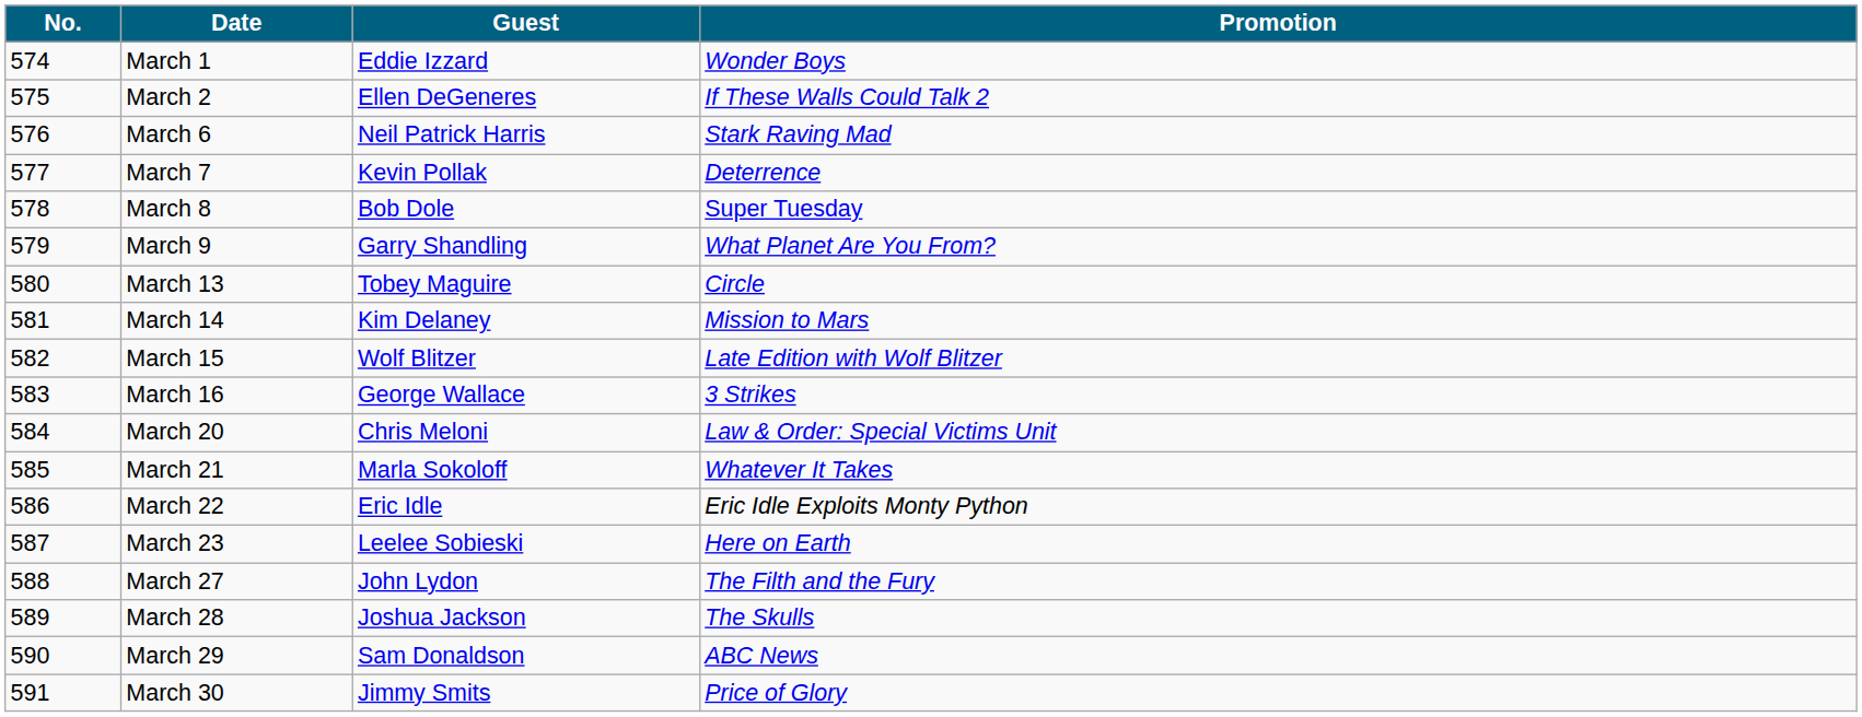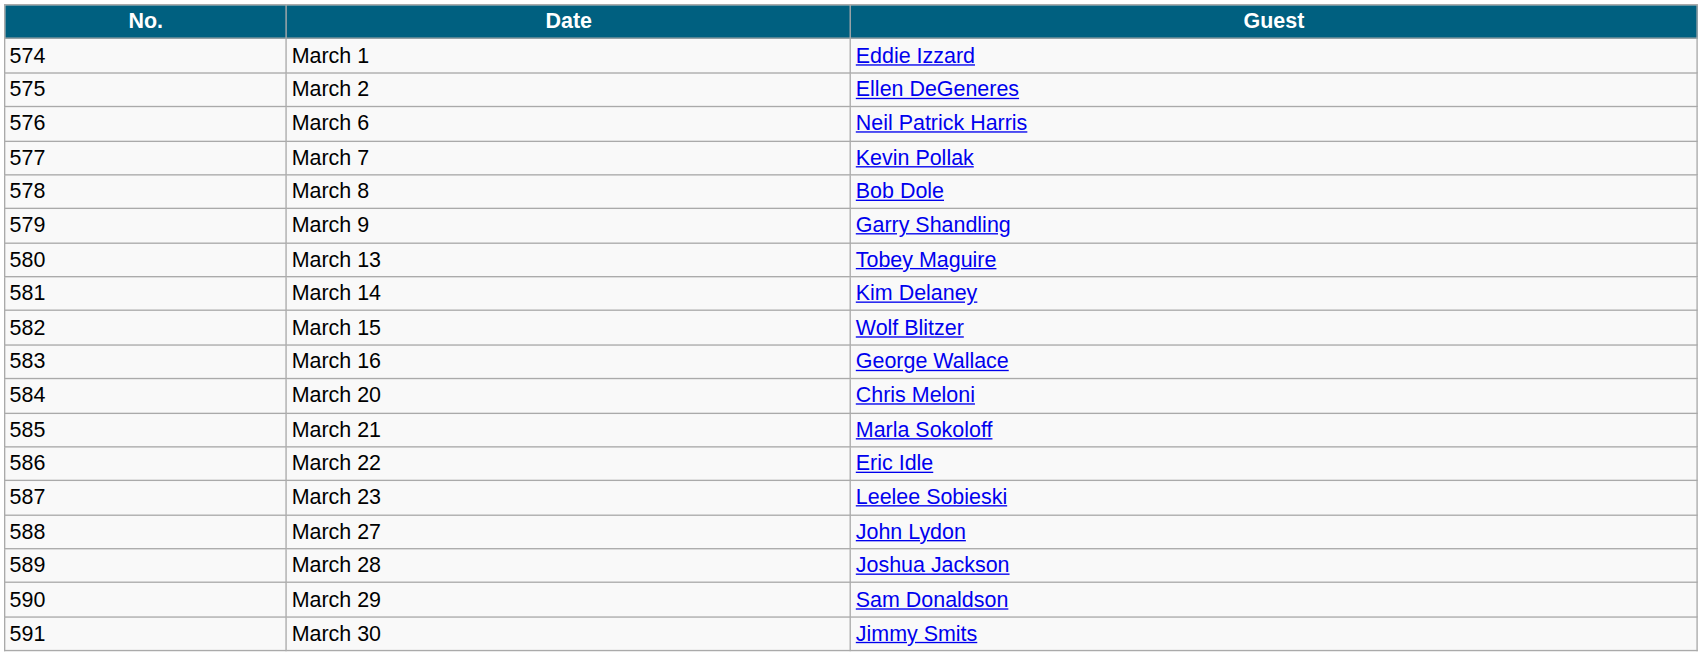 <table class="wikitable" width="100%">
 <tr bgcolor="#CCCCCC">
 <th width="5%" style="background:#006080; color:white"><abbr>No.</abbr></th>
 <th width="10%" style="background:#006080; color:white">Date</th>
 <th width="15%" style="background:#006080; color:white">Guest</th>
-<th width="50%" style="background:#006080; color:white">Promotion</th>
 </tr>
 <tr>
 <td>574</td>
 <td>March 1</td>
 <td><a href='#'>Eddie Izzard</a></td>
-<td><em><a href='#'>Wonder Boys</a></em></td>
 </tr>
 <tr>
 <td>575</td>
 <td>March 2</td>
 <td><a href='#'>Ellen DeGeneres</a></td>
-<td><em><a href='#'>If These Walls Could Talk 2</a></em></td>
 </tr>
 <tr>
 <td>576</td>
 <td>March 6</td>
 <td><a href='#'>Neil Patrick Harris</a></td>
-<td><em><a href='#'>Stark Raving Mad</a></em></td>
 </tr>
 <tr>
 <td>577</td>
 <td>March 7</td>
 <td><a href='#'>Kevin Pollak</a></td>
-<td><em><a href='#'>Deterrence</a></em></td>
 </tr>
 <tr>
 <td>578</td>
 <td>March 8</td>
 <td><a href='#'>Bob Dole</a></td>
-<td><a href='#'>Super Tuesday</a></td>
 </tr>
 <tr>
 <td>579</td>
 <td>March 9</td>
 <td><a href='#'>Garry Shandling</a></td>
-<td><em><a href='#'>What Planet Are You From?</a></em></td>
 </tr>
 <tr>
 <td>580</td>
 <td>March 13</td>
 <td><a href='#'>Tobey Maguire</a></td>
-<td><em><a href='#'>Circle</a></em></td>
 </tr>
 <tr>
 <td>581</td>
 <td>March 14</td>
 <td><a href='#'>Kim Delaney</a></td>
-<td><em><a href='#'>Mission to Mars</a></em></td>
 </tr>
 <tr>
 <td>582</td>
 <td>March 15</td>
 <td><a href='#'>Wolf Blitzer</a></td>
-<td><em><a href='#'>Late Edition with Wolf Blitzer</a></em></td>
 </tr>
 <tr>
 <td>583</td>
 <td>March 16</td>
 <td><a href='#'>George Wallace</a></td>
-<td><em><a href='#'>3 Strikes</a></em></td>
 </tr>
 <tr>
 <td>584</td>
 <td>March 20</td>
 <td><a href='#'>Chris Meloni</a></td>
-<td><em><a href='#'>Law & Order: Special Victims Unit</a></em></td>
 </tr>
 <tr>
 <td>585</td>
 <td>March 21</td>
 <td><a href='#'>Marla Sokoloff</a></td>
-<td><em><a href='#'>Whatever It Takes</a></em></td>
 </tr>
 <tr>
 <td>586</td>
 <td>March 22</td>
 <td><a href='#'>Eric Idle</a></td>
-<td><em>Eric Idle Exploits Monty Python</em></td>
 </tr>
 <tr>
 <td>587</td>
 <td>March 23</td>
 <td><a href='#'>Leelee Sobieski</a></td>
-<td><em><a href='#'>Here on Earth</a></em></td>
 </tr>
 <tr>
 <td>588</td>
 <td>March 27</td>
 <td><a href='#'>John Lydon</a></td>
-<td><em><a href='#'>The Filth and the Fury</a></em></td>
 </tr>
 <tr>
 <td>589</td>
 <td>March 28</td>
 <td><a href='#'>Joshua Jackson</a></td>
-<td><em><a href='#'>The Skulls</a></em></td>
 </tr>
 <tr>
 <td>590</td>
 <td>March 29</td>
 <td><a href='#'>Sam Donaldson</a></td>
-<td><em><a href='#'>ABC News</a></em></td>
 </tr>
 <tr>
 <td>591</td>
 <td>March 30</td>
 <td><a href='#'>Jimmy Smits</a></td>
-<td><em><a href='#'>Price of Glory</a></em></td>
 </tr>
 </table>
